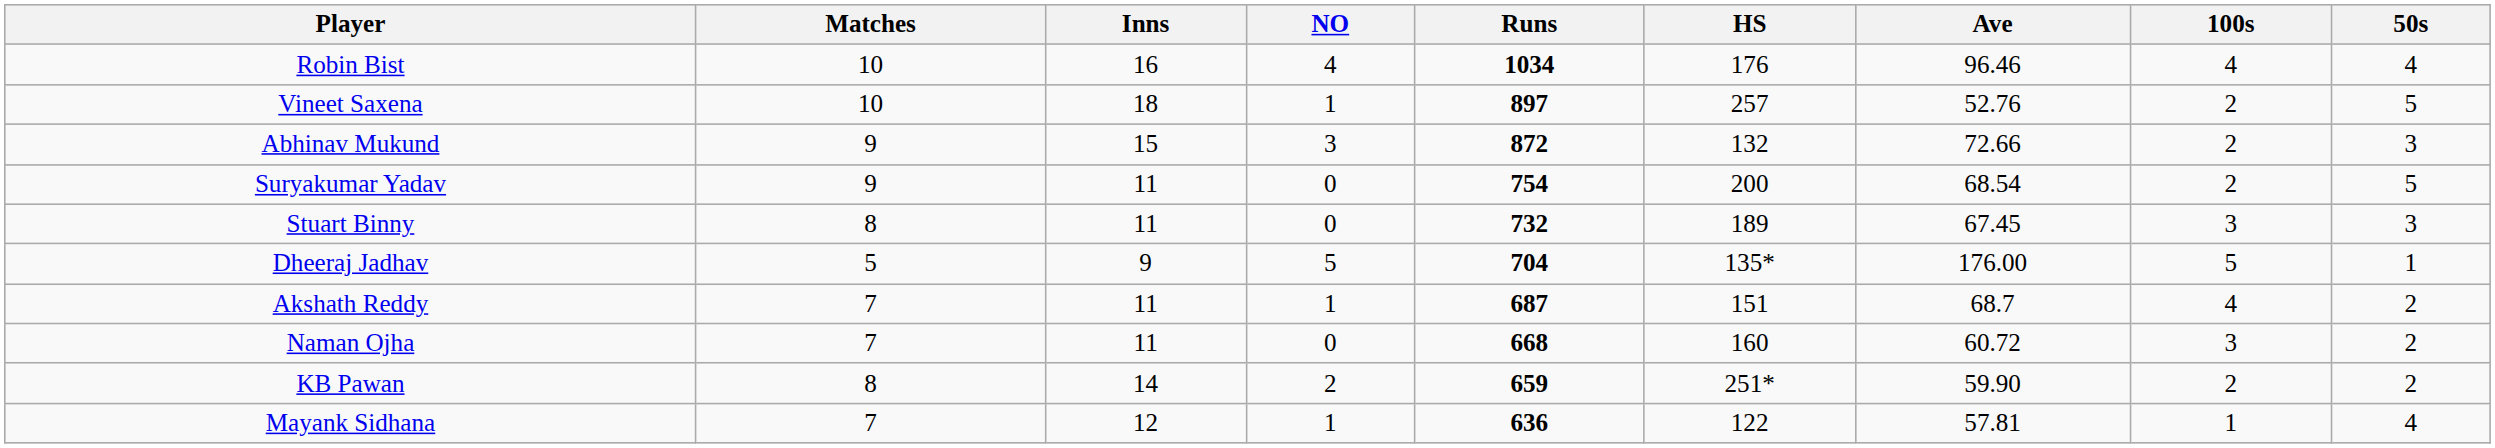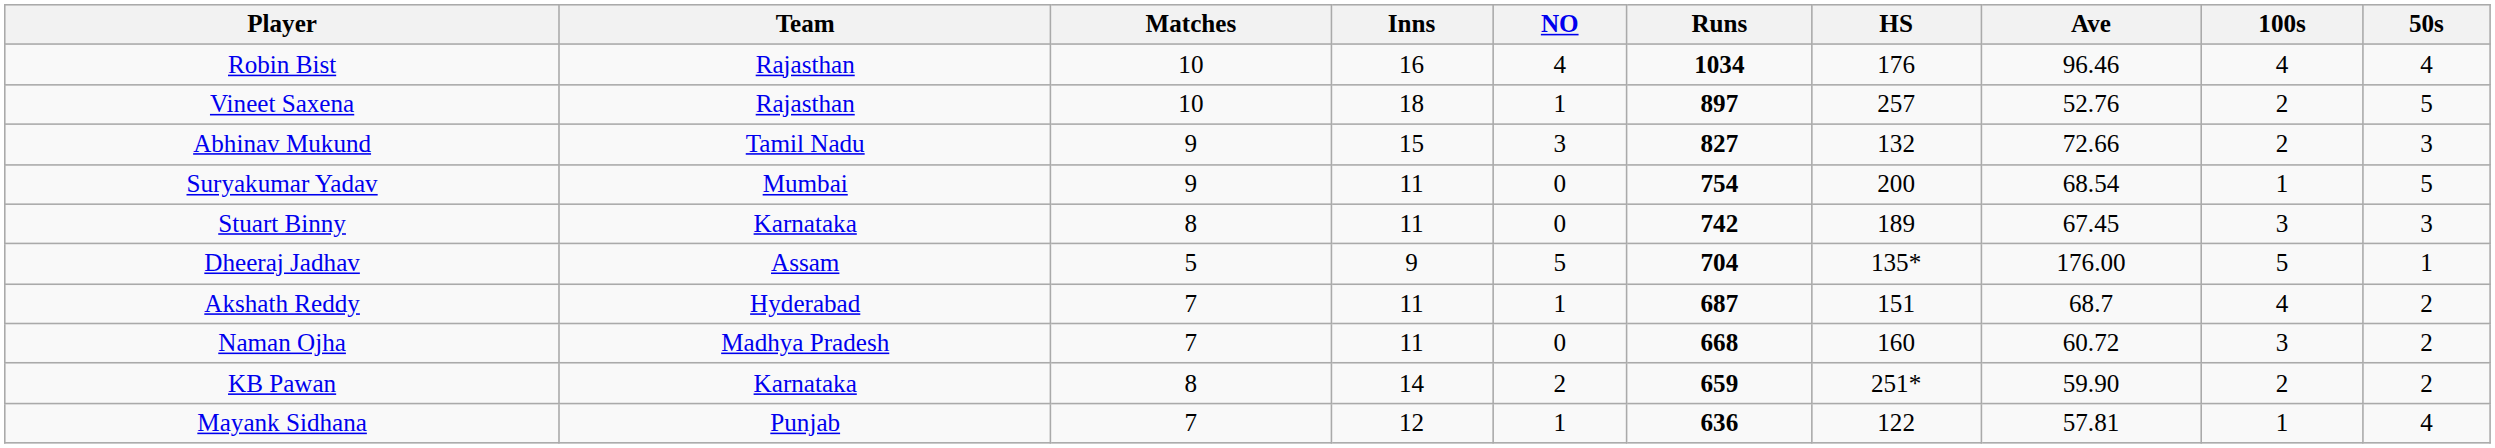 <table class="wikitable sortable" width=100%>
 <tr align="center">
 <th class="unsortable">Player</th>
+<th class="unsortable">Team</th>
 <th class="unsortable">Matches</th>
 <th class="unsortable">Inns</th>
 <th class="unsortable"><a href='#'>NO</a></th>
 <th>Runs</th>
 <th>HS</th>
 <th>Ave</th>
 <th>100s</th>
 <th>50s</th>
 </tr>
 <tr align="center">
 <td><a href='#'>Robin Bist</a></td>
+<td><a href='#'>Rajasthan</a></td>
 <td>10</td>
 <td>16</td>
 <td>4</td>
 <td><strong>1034</strong></td>
 <td>176</td>
 <td>96.46</td>
 <td>4</td>
 <td>4</td>
 </tr>
 <tr align="center">
 <td><a href='#'>Vineet Saxena</a></td>
+<td><a href='#'>Rajasthan</a></td>
 <td>10</td>
 <td>18</td>
 <td>1</td>
 <td><strong>897</strong></td>
 <td>257</td>
 <td>52.76</td>
 <td>2</td>
 <td>5</td>
 </tr>
 <tr align="center">
 <td><a href='#'>Abhinav Mukund</a></td>
+<td><a href='#'>Tamil Nadu</a></td>
 <td>9</td>
 <td>15</td>
 <td>3</td>
-<td><strong>872</strong></td>
+<td><strong>827</strong></td>
 <td>132</td>
 <td>72.66</td>
 <td>2</td>
 <td>3</td>
 </tr>
 <tr align="center">
 <td><a href='#'>Suryakumar Yadav</a></td>
+<td><a href='#'>Mumbai</a></td>
 <td>9</td>
 <td>11</td>
 <td>0</td>
 <td><strong>754</strong></td>
 <td>200</td>
 <td>68.54</td>
-<td>2</td>
+<td>1</td>
 <td>5</td>
 </tr>
 <tr align="center">
 <td><a href='#'>Stuart Binny</a></td>
+<td><a href='#'>Karnataka</a></td>
 <td>8</td>
 <td>11</td>
 <td>0</td>
-<td><strong>732</strong></td>
+<td><strong>742</strong></td>
 <td>189</td>
 <td>67.45</td>
 <td>3</td>
 <td>3</td>
 </tr>
 <tr align="center">
 <td><a href='#'>Dheeraj Jadhav</a></td>
+<td><a href='#'>Assam</a></td>
 <td>5</td>
 <td>9</td>
 <td>5</td>
 <td><strong>704</strong></td>
 <td>135*</td>
 <td>176.00</td>
 <td>5</td>
 <td>1</td>
 </tr>
 <tr align="center">
 <td><a href='#'>Akshath Reddy</a></td>
+<td><a href='#'>Hyderabad</a></td>
 <td>7</td>
 <td>11</td>
 <td>1</td>
 <td><strong>687</strong></td>
 <td>151</td>
 <td>68.7</td>
 <td>4</td>
 <td>2</td>
 </tr>
 <tr align="center">
 <td><a href='#'>Naman Ojha</a></td>
+<td><a href='#'>Madhya Pradesh</a></td>
 <td>7</td>
 <td>11</td>
 <td>0</td>
 <td><strong>668</strong></td>
 <td>160</td>
 <td>60.72</td>
 <td>3</td>
 <td>2</td>
 </tr>
 <tr align="center">
 <td><a href='#'>KB Pawan</a></td>
+<td><a href='#'>Karnataka</a></td>
 <td>8</td>
 <td>14</td>
 <td>2</td>
 <td><strong>659</strong></td>
 <td>251*</td>
 <td>59.90</td>
 <td>2</td>
 <td>2</td>
 </tr>
 <tr align="center">
 <td><a href='#'>Mayank Sidhana</a></td>
+<td><a href='#'>Punjab</a></td>
 <td>7</td>
 <td>12</td>
 <td>1</td>
 <td><strong>636</strong></td>
 <td>122</td>
 <td>57.81</td>
 <td>1</td>
 <td>4</td>
 </tr>
 </table>
